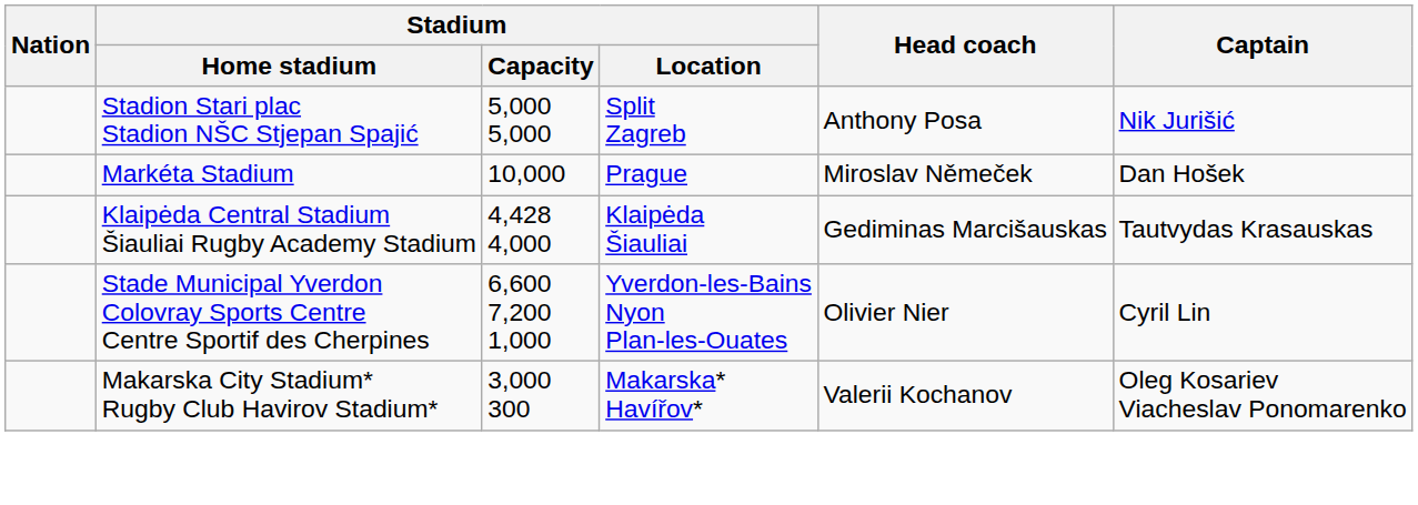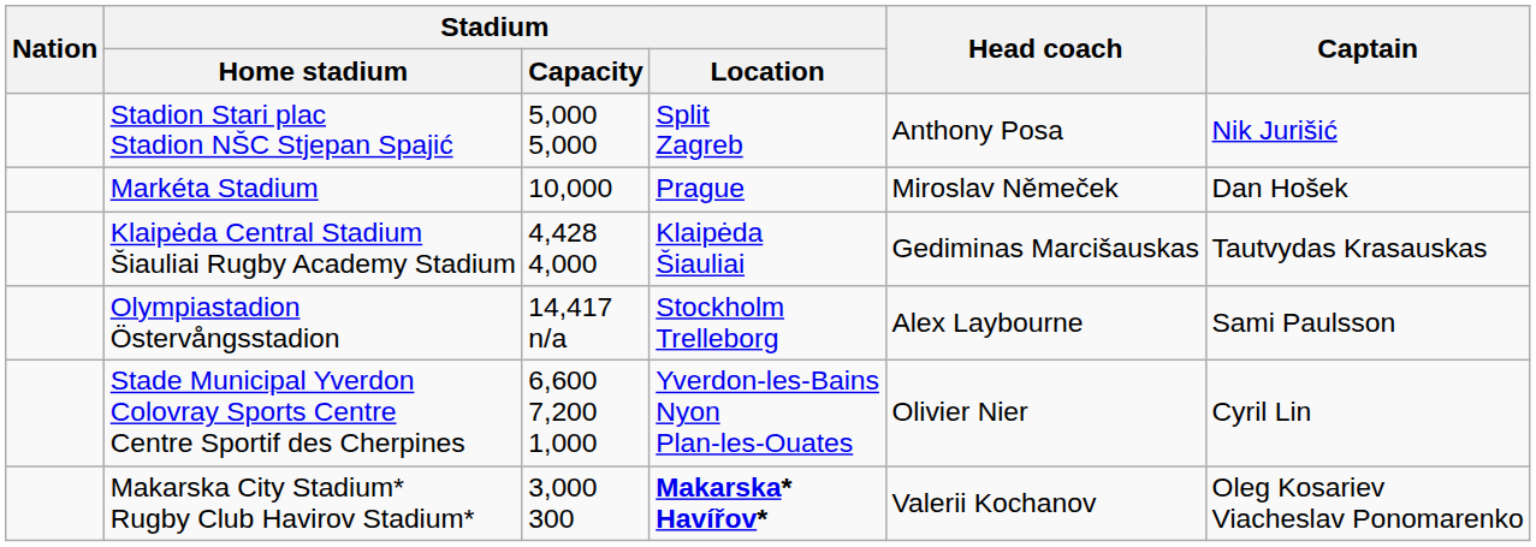 <table class="wikitable">
 <tr>
 <th rowspan="2">Nation</th>
 <th colspan="3">Stadium</th>
 <th rowspan="2">Head coach</th>
 <th rowspan="2">Captain</th>
 </tr>
 <tr>
 <th>Home stadium</th>
 <th>Capacity</th>
 <th>Location</th>
 </tr>
 <tr>
 <td></td>
 <td><a href='#'>Stadion Stari plac</a><br><a href='#'>Stadion NŠC Stjepan Spajić</a></td>
 <td>5,000<br>5,000</td>
 <td><a href='#'>Split</a><br><a href='#'>Zagreb</a></td>
 <td> Anthony Posa</td>
 <td><a href='#'>Nik Jurišić</a></td>
 </tr>
 <tr>
 <td></td>
 <td><a href='#'>Markéta Stadium</a></td>
 <td>10,000</td>
 <td><a href='#'>Prague</a></td>
 <td> Miroslav Němeček</td>
 <td>Dan Hošek</td>
 </tr>
 <tr>
 <td></td>
 <td><a href='#'>Klaipėda Central Stadium</a><br>Šiauliai Rugby Academy Stadium</td>
 <td>4,428<br>4,000</td>
 <td><a href='#'>Klaipėda</a><br><a href='#'>Šiauliai</a></td>
 <td> Gediminas Marcišauskas</td>
 <td>Tautvydas Krasauskas</td>
 </tr>
 <tr>
 <td></td>
+<td><a href='#'>Olympiastadion</a><br> Östervångsstadion</td>
+<td>14,417<br>n/a</td>
+<td><a href='#'>Stockholm</a><br><a href='#'>Trelleborg</a></td>
+<td> Alex Laybourne</td>
+<td>Sami Paulsson</td>
+</tr>
+<tr>
+<td></td>
 <td><a href='#'>Stade Municipal Yverdon</a> <br> <a href='#'>Colovray Sports Centre</a> <br> Centre Sportif des Cherpines</td>
 <td>6,600<br>7,200<br>1,000</td>
 <td><a href='#'>Yverdon-les-Bains</a><br><a href='#'>Nyon</a><br><a href='#'>Plan-les-Ouates</a></td>
 <td> Olivier Nier</td>
 <td>Cyril Lin</td>
 </tr>
 <tr>
 <td></td>
 <td>Makarska City Stadium*<br>Rugby Club Havirov Stadium*</td>
 <td>3,000<br>300</td>
-<td><a href='#'>Makarska</a>*<br><a href='#'>Havířov</a>*</td>
+<td><strong><a href='#'>Makarska</a>*<br><a href='#'>Havířov</a>*</strong></td>
 <td> Valerii Kochanov</td>
 <td>Oleg Kosariev<br>Viacheslav Ponomarenko</td>
 </tr>
 </table>
